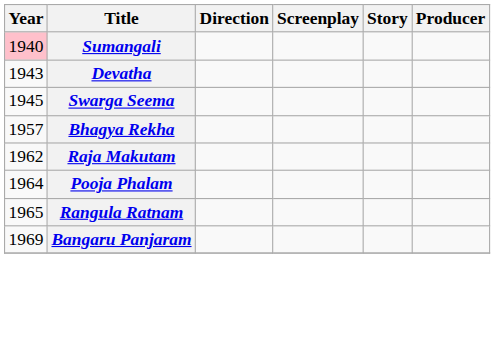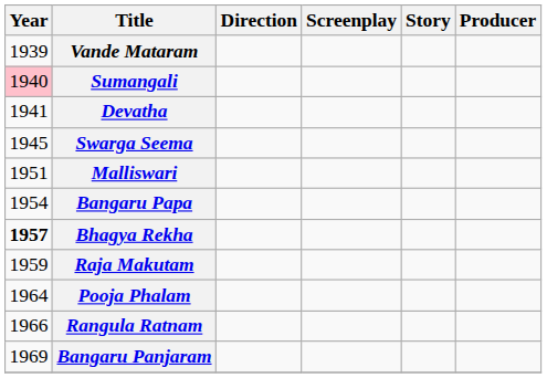 <table class="wikitable sortable plainrowheaders">
 <tr>
 <th scope="col">Year</th>
 <th scope="col">Title</th>
 <th scope="col">Direction</th>
 <th scope="col">Screenplay</th>
 <th scope="col">Story</th>
 <th scope="col">Producer</th>
 </tr>
 <tr>
+<td>1939</td>
+<th scope="row"><em>Vande Mataram</em></th>
+<td></td>
+<td></td>
+<td></td>
+<td></td>
+</tr>
+<tr>
 <td style="background: pink;">1940</td>
 <th scope="row"><em><a href='#'>Sumangali</a></em></th>
 <td></td>
 <td></td>
 <td></td>
 <td></td>
 </tr>
 <tr>
-<td>1943</td>
+<td>1941</td>
 <th scope="row"><em><a href='#'>Devatha</a></em></th>
 <td></td>
 <td></td>
 <td></td>
 <td></td>
 </tr>
 <tr>
 <td>1945</td>
 <th scope="row"><em><a href='#'>Swarga Seema</a></em></th>
 <td></td>
 <td></td>
 <td></td>
 <td></td>
 </tr>
 <tr>
-<td>1957</td>
+<td>1951</td>
+<th scope="row"><em><a href='#'>Malliswari</a></em></th>
+<td></td>
+<td></td>
+<td></td>
+<td></td>
+</tr>
+<tr>
+<td>1954</td>
+<th scope="row"><em><a href='#'>Bangaru Papa</a></em></th>
+<td></td>
+<td></td>
+<td></td>
+<td></td>
+</tr>
+<tr>
+<td><strong>1957</strong></td>
 <th scope="row"><em><a href='#'>Bhagya Rekha</a></em></th>
 <td></td>
 <td></td>
 <td></td>
 <td></td>
 </tr>
 <tr>
-<td>1962</td>
+<td>1959</td>
 <th scope="row"><em><a href='#'>Raja Makutam</a></em></th>
 <td></td>
 <td></td>
 <td></td>
 <td></td>
 </tr>
 <tr>
 <td>1964</td>
 <th scope="row"><em><a href='#'>Pooja Phalam</a></em></th>
 <td></td>
 <td></td>
 <td></td>
 <td></td>
 </tr>
 <tr>
-<td>1965</td>
+<td>1966</td>
 <th scope="row"><em><a href='#'>Rangula Ratnam</a></em></th>
 <td></td>
 <td></td>
 <td></td>
 <td></td>
 </tr>
 <tr>
 <td>1969</td>
 <th scope="row"><em><a href='#'>Bangaru Panjaram</a></em></th>
 <td></td>
 <td></td>
 <td></td>
 <td></td>
 </tr>
 <tr>
 </tr>
 </table>
